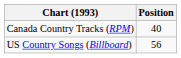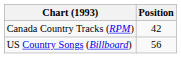 <table class="wikitable sortable">
 <tr>
 <th scope="col">Chart (1993)</th>
 <th scope="col">Position</th>
 </tr>
 <tr>
 <td>Canada Country Tracks (<em><a href='#'>RPM</a></em>)</td>
-<td align="center">40</td>
+<td align="center">42</td>
 </tr>
 <tr>
 <td>US <a href='#'>Country Songs</a> (<em><a href='#'>Billboard</a></em>)</td>
 <td align="center">56</td>
 </tr>
 </table>
